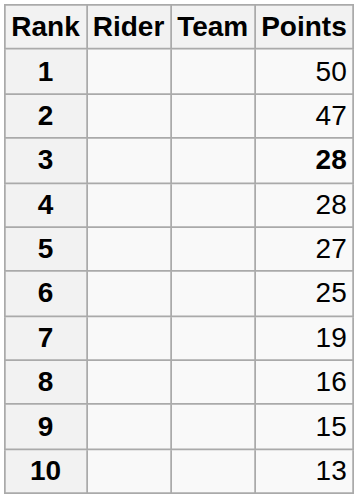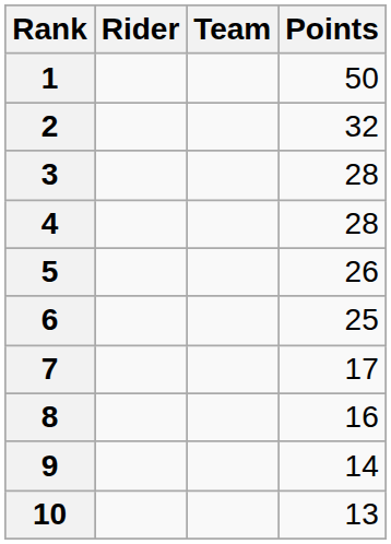 <table class="wikitable" margin-bottom:0;">
 <tr>
 <th scope="col">Rank</th>
 <th scope="col">Rider</th>
 <th scope="col">Team</th>
 <th scope="col">Points</th>
 </tr>
 <tr>
 <th scope="row">1</th>
 <td> </td>
 <td></td>
 <td align="right">50</td>
 </tr>
 <tr>
 <th scope="row">2</th>
 <td> </td>
 <td></td>
-<td align="right">47</td>
+<td align="right">32</td>
 </tr>
 <tr>
 <th scope="row">3</th>
 <td> </td>
 <td></td>
-<td align="right"><strong>28</strong></td>
+<td align="right">28</td>
 </tr>
 <tr>
 <th scope="row">4</th>
 <td></td>
 <td></td>
 <td align="right">28</td>
 </tr>
 <tr>
 <th scope="row">5</th>
 <td></td>
 <td></td>
-<td align="right">27</td>
+<td align="right">26</td>
 </tr>
 <tr>
 <th scope="row">6</th>
 <td></td>
 <td></td>
 <td align="right">25</td>
 </tr>
 <tr>
 <th scope="row">7</th>
 <td></td>
 <td></td>
-<td align="right">19</td>
+<td align="right">17</td>
 </tr>
 <tr>
 <th scope="row">8</th>
 <td></td>
 <td></td>
 <td align="right">16</td>
 </tr>
 <tr>
 <th scope="row">9</th>
 <td></td>
 <td></td>
-<td align="right">15</td>
+<td align="right">14</td>
 </tr>
 <tr>
 <th scope="row">10</th>
 <td></td>
 <td></td>
 <td align="right">13</td>
 </tr>
 </table>
